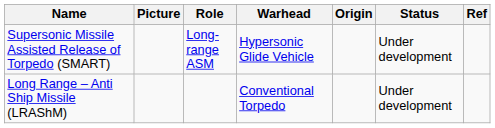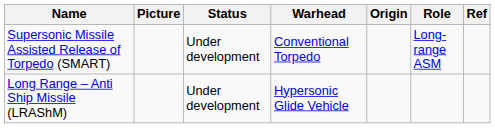 <table class="wikitable">
 <tr>
 <th>Name</th>
 <th>Picture</th>
-<th>Role</th>
+<th>Status</th>
 <th>Warhead</th>
 <th>Origin</th>
-<th>Status</th>
+<th>Role</th>
 <th>Ref</th>
 </tr>
 <tr>
 <td><a href='#'>Supersonic Missile Assisted Release of Torpedo</a> (SMART)</td>
 <td></td>
+<td>Under development</td>
+<td><a href='#'>Conventional</a><br><a href='#'>Torpedo</a></td>
+<td></td>
 <td><a href='#'>Long-range</a> <a href='#'>ASM</a></td>
-<td><a href='#'>Hypersonic</a> <a href='#'>Glide Vehicle</a></td>
-<td></td>
-<td>Under development</td>
 <td></td>
 </tr>
 <tr>
 <td><a href='#'>Long Range – Anti Ship Missile</a> (LRAShM)</td>
 <td></td>
+<td>Under development</td>
+<td><a href='#'>Hypersonic</a> <a href='#'>Glide Vehicle</a></td>
 <td></td>
-<td><a href='#'>Conventional</a><br><a href='#'>Torpedo</a></td>
 <td></td>
-<td>Under development</td>
 <td></td>
 </tr>
 </table>
